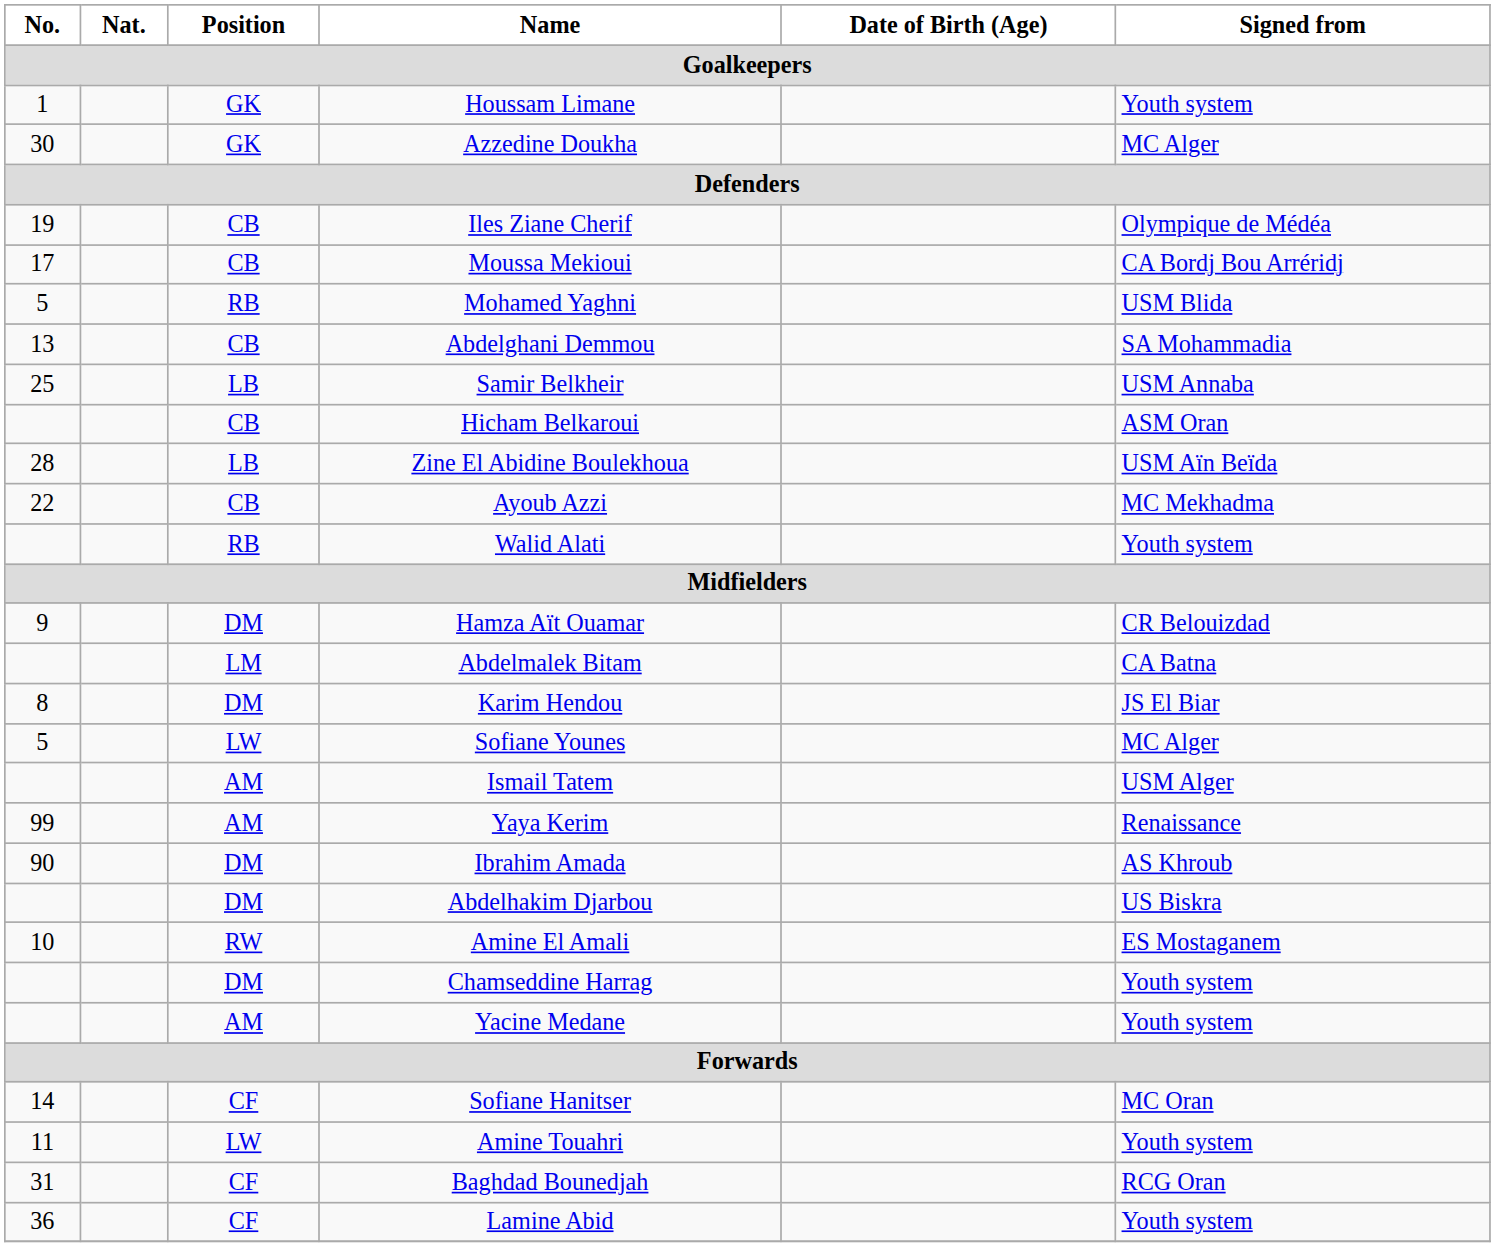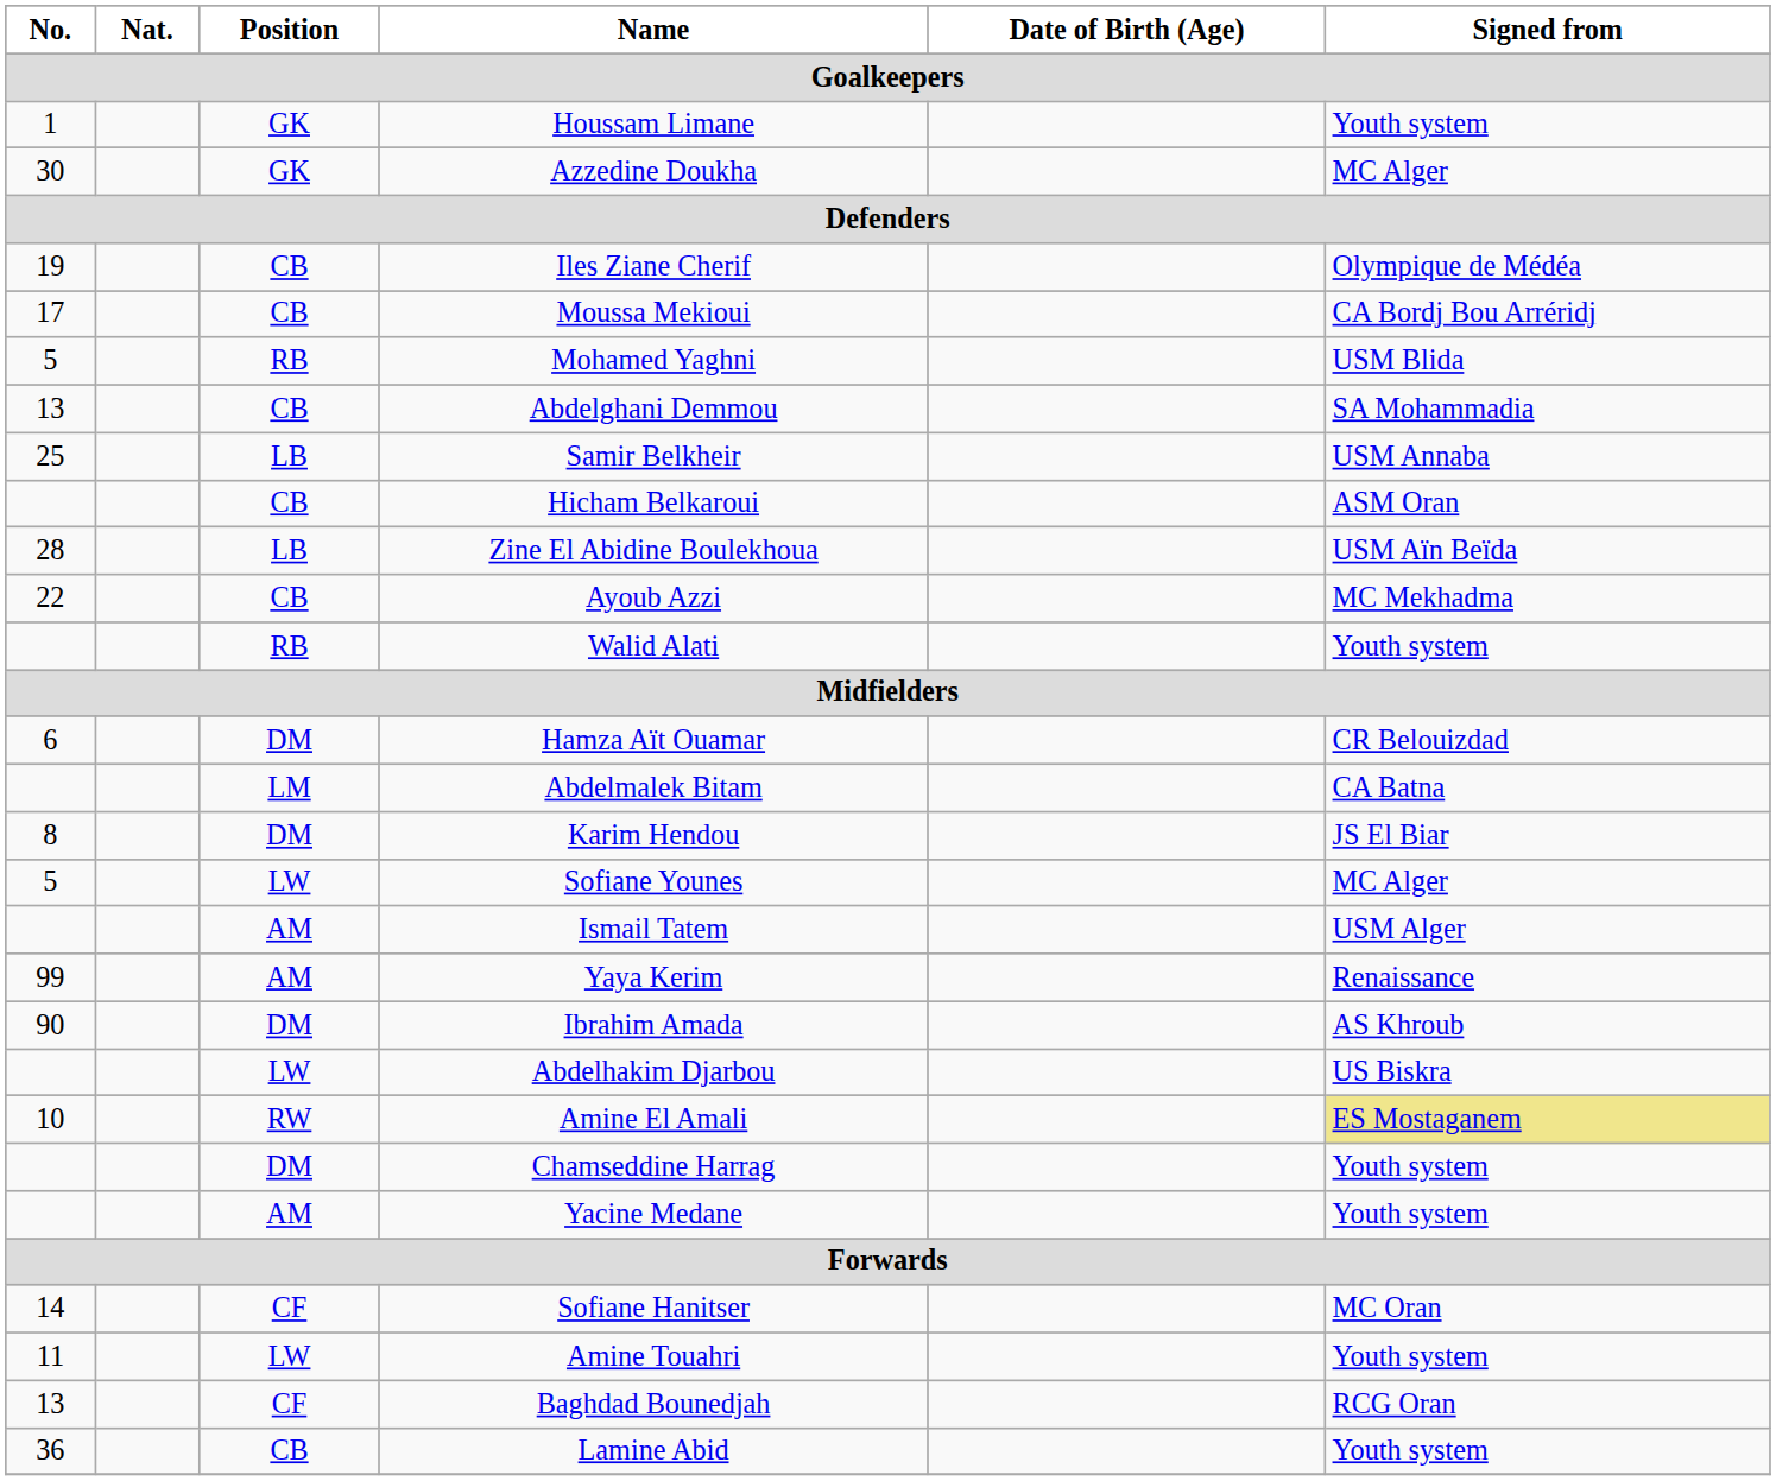 <table class="wikitable" style="text-align:center; font-size:90%; width:70%">
 <tr>
 <th style="background:white; color:black; text-align:center;">No.</th>
 <th style="background:white; color:black; text-align:center;">Nat.</th>
 <th style="background:white; color:black; text-align:center;">Position</th>
 <th style="background:white; color:black; text-align:center;">Name</th>
 <th style="background:white; color:black; text-align:center;">Date of Birth (Age)</th>
 <th style="background:white; color:black; text-align:center;">Signed from</th>
 </tr>
 <tr>
 <th colspan=10 style="background:#DCDCDC; text-align:center;">Goalkeepers</th>
 </tr>
 <tr>
 <td>1</td>
 <td></td>
 <td><a href='#'>GK</a></td>
 <td><a href='#'>Houssam Limane</a></td>
 <td></td>
 <td style="text-align:left"> <a href='#'>Youth system</a></td>
 </tr>
 <tr>
 <td>30</td>
 <td></td>
 <td><a href='#'>GK</a></td>
 <td><a href='#'>Azzedine Doukha</a></td>
 <td></td>
 <td style="text-align:left"> <a href='#'>MC Alger</a></td>
 </tr>
 <tr>
 <th colspan=10 style="background:#DCDCDC; text-align:center;">Defenders</th>
 </tr>
 <tr>
 <td>19</td>
 <td></td>
 <td><a href='#'>CB</a></td>
 <td><a href='#'>Iles Ziane Cherif</a></td>
 <td></td>
 <td style="text-align:left"> <a href='#'>Olympique de Médéa</a></td>
 </tr>
 <tr>
 <td>17</td>
 <td></td>
 <td><a href='#'>CB</a></td>
 <td><a href='#'>Moussa Mekioui</a></td>
 <td></td>
 <td style="text-align:left"> <a href='#'>CA Bordj Bou Arréridj</a></td>
 </tr>
 <tr>
 <td>5</td>
 <td></td>
 <td><a href='#'>RB</a></td>
 <td><a href='#'>Mohamed Yaghni</a></td>
 <td></td>
 <td style="text-align:left"> <a href='#'>USM Blida</a></td>
 </tr>
 <tr>
 <td>13</td>
 <td></td>
 <td><a href='#'>CB</a></td>
 <td><a href='#'>Abdelghani Demmou</a></td>
 <td></td>
 <td style="text-align:left"> <a href='#'>SA Mohammadia</a></td>
 </tr>
 <tr>
 <td>25</td>
 <td></td>
 <td><a href='#'>LB</a></td>
 <td><a href='#'>Samir Belkheir</a></td>
 <td></td>
 <td style="text-align:left"> <a href='#'>USM Annaba</a></td>
 </tr>
 <tr>
 <td></td>
 <td></td>
 <td><a href='#'>CB</a></td>
 <td><a href='#'>Hicham Belkaroui</a></td>
 <td></td>
 <td style="text-align:left"> <a href='#'>ASM Oran</a></td>
 </tr>
 <tr>
 <td>28</td>
 <td></td>
 <td><a href='#'>LB</a></td>
 <td><a href='#'>Zine El Abidine Boulekhoua</a></td>
 <td></td>
 <td style="text-align:left"> <a href='#'>USM Aïn Beïda</a></td>
 </tr>
 <tr>
 <td>22</td>
 <td></td>
 <td><a href='#'>CB</a></td>
 <td><a href='#'>Ayoub Azzi</a></td>
 <td></td>
 <td style="text-align:left"> <a href='#'>MC Mekhadma</a></td>
 </tr>
 <tr>
 <td></td>
 <td></td>
 <td><a href='#'>RB</a></td>
 <td><a href='#'>Walid Alati</a></td>
 <td></td>
 <td style="text-align:left"> <a href='#'>Youth system</a></td>
 </tr>
 <tr>
 <th colspan=10 style="background:#DCDCDC; text-align:center;">Midfielders</th>
 </tr>
 <tr>
-<td>9</td>
+<td>6</td>
 <td></td>
 <td><a href='#'>DM</a></td>
 <td><a href='#'>Hamza Aït Ouamar</a></td>
 <td></td>
 <td style="text-align:left"> <a href='#'>CR Belouizdad</a></td>
 </tr>
 <tr>
 <td></td>
 <td></td>
 <td><a href='#'>LM</a></td>
 <td><a href='#'>Abdelmalek Bitam</a></td>
 <td></td>
 <td style="text-align:left"> <a href='#'>CA Batna</a></td>
 </tr>
 <tr>
 <td>8</td>
 <td></td>
 <td><a href='#'>DM</a></td>
 <td><a href='#'>Karim Hendou</a></td>
 <td></td>
 <td style="text-align:left"> <a href='#'>JS El Biar</a></td>
 </tr>
 <tr>
 <td>5</td>
 <td></td>
 <td><a href='#'>LW</a></td>
 <td><a href='#'>Sofiane Younes</a></td>
 <td></td>
 <td style="text-align:left"> <a href='#'>MC Alger</a></td>
 </tr>
 <tr>
 <td></td>
 <td></td>
 <td><a href='#'>AM</a></td>
 <td><a href='#'>Ismail Tatem</a></td>
 <td></td>
 <td style="text-align:left"> <a href='#'>USM Alger</a></td>
 </tr>
 <tr>
 <td>99</td>
 <td></td>
 <td><a href='#'>AM</a></td>
 <td><a href='#'>Yaya Kerim</a></td>
 <td></td>
 <td style="text-align:left"> <a href='#'>Renaissance</a></td>
 </tr>
 <tr>
 <td>90</td>
 <td></td>
 <td><a href='#'>DM</a></td>
 <td><a href='#'>Ibrahim Amada</a></td>
 <td></td>
 <td style="text-align:left"> <a href='#'>AS Khroub</a></td>
 </tr>
 <tr>
 <td></td>
 <td></td>
-<td><a href='#'>DM</a></td>
+<td><a href='#'>LW</a></td>
 <td><a href='#'>Abdelhakim Djarbou</a></td>
 <td></td>
 <td style="text-align:left"> <a href='#'>US Biskra</a></td>
 </tr>
 <tr>
 <td>10</td>
 <td></td>
 <td><a href='#'>RW</a></td>
 <td><a href='#'>Amine El Amali</a></td>
 <td></td>
-<td style="text-align:left"> <a href='#'>ES Mostaganem</a></td>
+<td style="background: khaki; text-align:left"> <a href='#'>ES Mostaganem</a></td>
 </tr>
 <tr>
 <td></td>
 <td></td>
 <td><a href='#'>DM</a></td>
 <td><a href='#'>Chamseddine Harrag</a></td>
 <td></td>
 <td style="text-align:left"> <a href='#'>Youth system</a></td>
 </tr>
 <tr>
 <td></td>
 <td></td>
 <td><a href='#'>AM</a></td>
 <td><a href='#'>Yacine Medane</a></td>
 <td></td>
 <td style="text-align:left"> <a href='#'>Youth system</a></td>
 </tr>
 <tr>
 <th colspan=10 style="background:#DCDCDC; text-align:center;">Forwards</th>
 </tr>
 <tr>
 <td>14</td>
 <td></td>
 <td><a href='#'>CF</a></td>
 <td><a href='#'>Sofiane Hanitser</a></td>
 <td></td>
 <td style="text-align:left"> <a href='#'>MC Oran</a></td>
 </tr>
 <tr>
 <td>11</td>
 <td></td>
 <td><a href='#'>LW</a></td>
 <td><a href='#'>Amine Touahri</a></td>
 <td></td>
 <td style="text-align:left"> <a href='#'>Youth system</a></td>
 </tr>
 <tr>
-<td>31</td>
+<td>13</td>
 <td></td>
 <td><a href='#'>CF</a></td>
 <td><a href='#'>Baghdad Bounedjah</a></td>
 <td></td>
 <td style="text-align:left"> <a href='#'>RCG Oran</a></td>
 </tr>
 <tr>
 <td>36</td>
 <td></td>
-<td><a href='#'>CF</a></td>
+<td><a href='#'>CB</a></td>
 <td><a href='#'>Lamine Abid</a></td>
 <td></td>
 <td style="text-align:left"> <a href='#'>Youth system</a></td>
 </tr>
 <tr>
 </tr>
 </table>
